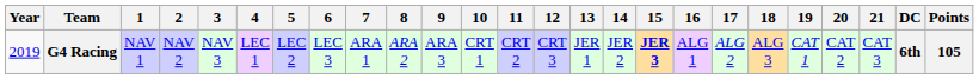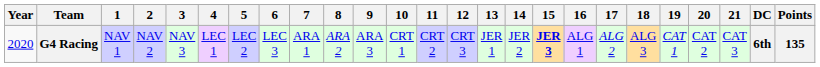 <table class="wikitable" style="text-align:center; font-size:85%">
 <tr>
 <th>Year</th>
 <th>Team</th>
 <th>1</th>
 <th>2</th>
 <th>3</th>
 <th>4</th>
 <th>5</th>
 <th>6</th>
 <th>7</th>
 <th>8</th>
 <th>9</th>
 <th>10</th>
 <th>11</th>
 <th>12</th>
 <th>13</th>
 <th>14</th>
 <th>15</th>
 <th>16</th>
 <th>17</th>
 <th>18</th>
 <th>19</th>
 <th>20</th>
 <th>21</th>
 <th>DC</th>
 <th>Points</th>
 </tr>
 <tr>
-<td><a href='#'>2019</a></td>
+<td><a href='#'>2020</a></td>
 <th nowrap>G4 Racing</th>
 <td style="background:#CFCFFF;"><a href='#'>NAV<br>1</a><br></td>
 <td style="background:#CFCFFF;"><a href='#'>NAV<br>2</a><br></td>
 <td style="background:#DFFFDF;"><a href='#'>NAV<br>3</a><br></td>
 <td style="background:#EFCFFF;"><a href='#'>LEC<br>1</a><br></td>
 <td style="background:#CFCFFF;"><a href='#'>LEC<br>2</a><br></td>
 <td style="background:#DFFFDF;"><a href='#'>LEC<br>3</a><br></td>
 <td style="background:#DFFFDF;"><a href='#'>ARA<br>1</a><br></td>
 <td style="background:#DFFFDF;"><em><a href='#'>ARA<br>2</a></em><br></td>
 <td style="background:#DFFFDF;"><a href='#'>ARA<br>3</a><br></td>
 <td style="background:#DFFFDF;"><a href='#'>CRT<br>1</a><br></td>
 <td style="background:#CFCFFF;"><a href='#'>CRT<br>2</a><br></td>
 <td style="background:#CFCFFF;"><a href='#'>CRT<br>3</a><br></td>
 <td style="background:#DFFFDF;"><a href='#'>JER<br>1</a><br></td>
 <td style="background:#DFFFDF;"><a href='#'>JER<br>2</a><br></td>
 <td style="background:#FFDF9F;"><strong><a href='#'>JER<br>3</a><br></strong></td>
 <td style="background:#EFCFFF;"><a href='#'>ALG<br>1</a><br></td>
 <td style="background:#DFFFDF;"><em><a href='#'>ALG<br>2</a></em><br></td>
 <td style="background:#FFDF9F;"><a href='#'>ALG<br>3</a><br></td>
 <td style="background:#DFFFDF;"><em><a href='#'>CAT<br>1</a></em><br></td>
 <td style="background:#DFFFDF;"><a href='#'>CAT<br>2</a><br></td>
 <td style="background:#DFFFDF;"><a href='#'>CAT<br>3</a><br></td>
 <th>6th</th>
-<th>105</th>
+<th>135</th>
 </tr>
 </table>
